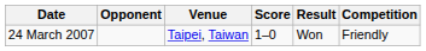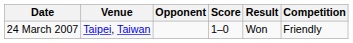 <table class="wikitable">
 <tr>
 <th>Date</th>
+<th>Venue</th>
 <th>Opponent</th>
-<th>Venue</th>
 <th>Score</th>
 <th>Result</th>
 <th>Competition</th>
 </tr>
 <tr>
 <td>24 March 2007</td>
+<td><a href='#'>Taipei</a>, <a href='#'>Taiwan</a></td>
 <td></td>
-<td><a href='#'>Taipei</a>, <a href='#'>Taiwan</a></td>
 <td>1–0</td>
 <td>Won</td>
 <td>Friendly</td>
 </tr>
 </table>
